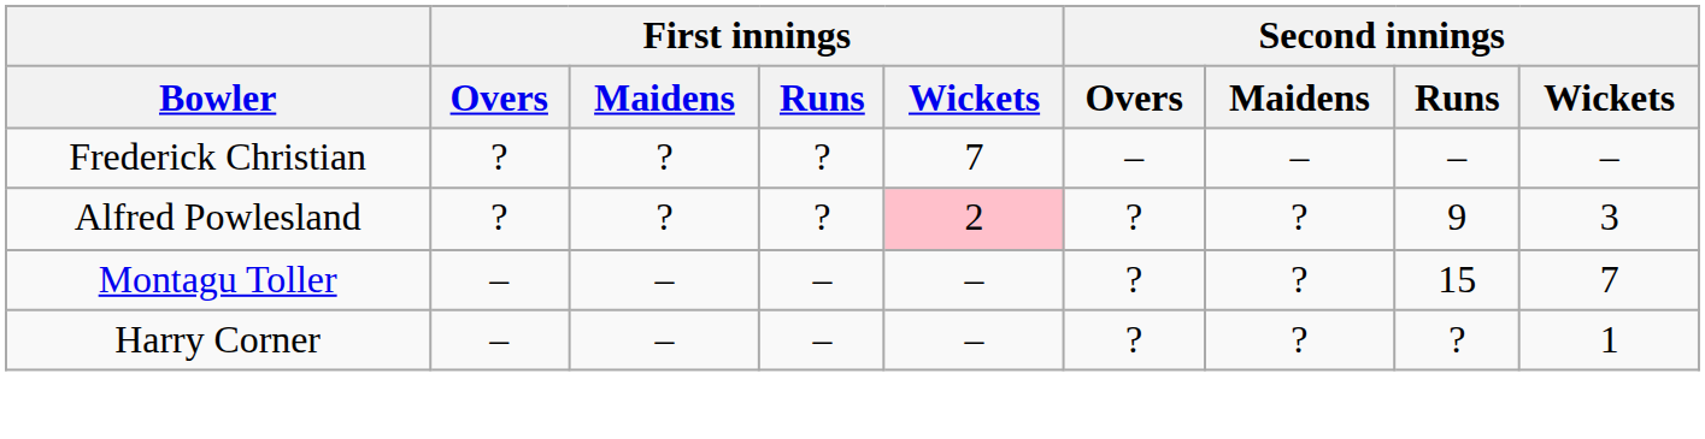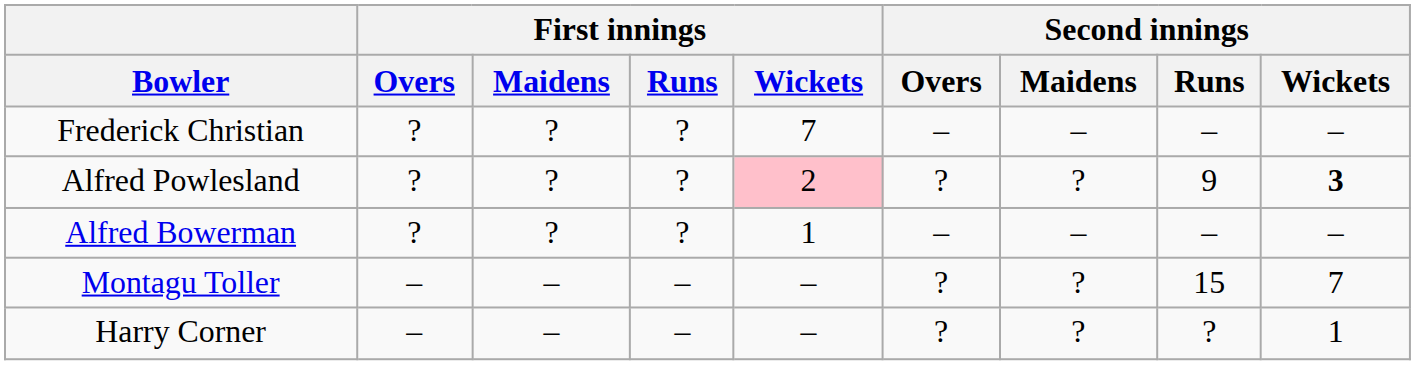 <table cellpadding="1" style="border:gray solid 1px; text-align:center; width:80%;" class="wikitable">
 <tr>
 <th></th>
 <th colspan="4" style="width:37.5%;">First innings</th>
 <th colspan="4" style="width:37.5%;">Second innings</th>
 </tr>
 <tr>
 <th style="width:25%;"><a href='#'>Bowler</a></th>
 <th><a href='#'>Overs</a></th>
 <th><a href='#'>Maidens</a></th>
 <th><a href='#'>Runs</a></th>
 <th><a href='#'>Wickets</a></th>
 <th>Overs</th>
 <th>Maidens</th>
 <th>Runs</th>
 <th>Wickets</th>
 </tr>
 <tr>
 <td>Frederick Christian</td>
 <td>?</td>
 <td>?</td>
 <td>?</td>
 <td>7</td>
 <td>–</td>
 <td>–</td>
 <td>–</td>
 <td>–</td>
 </tr>
 <tr>
 <td>Alfred Powlesland</td>
 <td>?</td>
 <td>?</td>
 <td>?</td>
 <td style="background: pink;">2</td>
 <td>?</td>
 <td>?</td>
 <td>9</td>
-<td>3</td>
+<td><strong>3</strong></td>
+</tr>
+<tr>
+<td><a href='#'>Alfred Bowerman</a></td>
+<td>?</td>
+<td>?</td>
+<td>?</td>
+<td>1</td>
+<td>–</td>
+<td>–</td>
+<td>–</td>
+<td>–</td>
 </tr>
 <tr>
 <td><a href='#'>Montagu Toller</a></td>
 <td>–</td>
 <td>–</td>
 <td>–</td>
 <td>–</td>
 <td>?</td>
 <td>?</td>
 <td>15</td>
 <td>7</td>
 </tr>
 <tr>
 <td>Harry Corner</td>
 <td>–</td>
 <td>–</td>
 <td>–</td>
 <td>–</td>
 <td>?</td>
 <td>?</td>
 <td>?</td>
 <td>1</td>
 </tr>
 </table>
